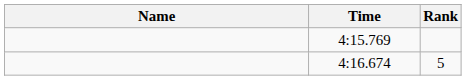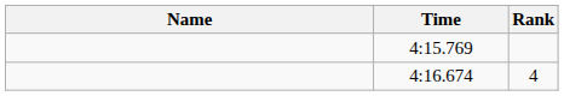 <table class="wikitable" style="text-align:center;">
 <tr>
 <th style="width:20em">Name</th>
 <th style="width:7em">Time</th>
 <th>Rank</th>
 </tr>
 <tr>
 <td align="left"></td>
 <td>4:15.769</td>
 <td></td>
 </tr>
 <tr>
 <td align="left"></td>
 <td>4:16.674</td>
-<td>5</td>
+<td>4</td>
 </tr>
 </table>
